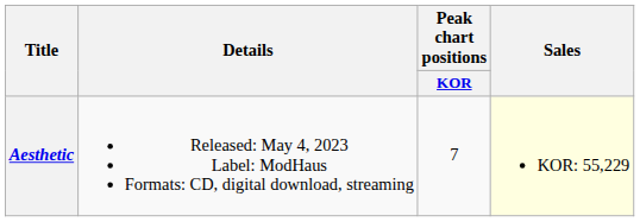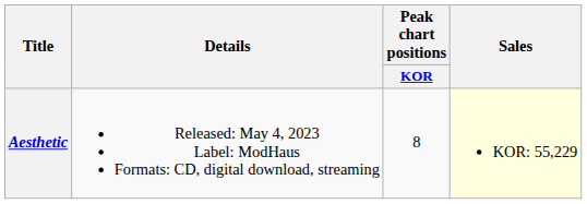 <table class="wikitable plainrowheaders" style="text-align:center">
 <tr>
 <th scope="col" rowspan="2">Title</th>
 <th scope="col" rowspan="2">Details</th>
 <th scope="col">Peak chart positions</th>
 <th scope="col" rowspan="2">Sales</th>
 </tr>
 <tr>
 <th scope="col" style="font-size:90%; width:2.5em"><a href='#'>KOR</a><br></th>
 </tr>
 <tr>
 <th scope="row"><em><a href='#'>Aesthetic</a></em></th>
 <td><br><ul><li>Released: May 4, 2023</li><li>Label: ModHaus</li><li>Formats: CD, digital download, streaming</li></ul></td>
-<td>7</td>
+<td>8</td>
 <td style="background: lightyellow;"><br><ul><li>KOR: 55,229</li></ul></td>
 </tr>
 </table>
